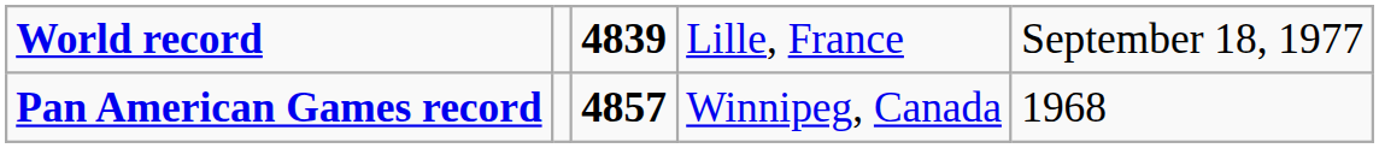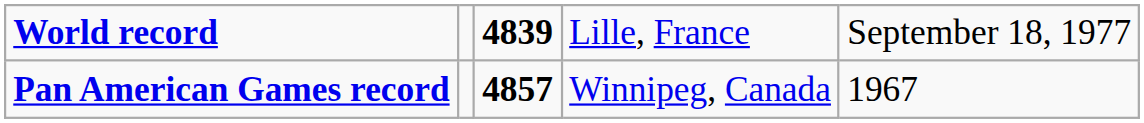 <table class="wikitable">
 <tr>
 <td><strong><a href='#'>World record</a></strong></td>
 <td></td>
 <td><strong>4839</strong></td>
 <td><a href='#'>Lille</a>, <a href='#'>France</a></td>
 <td>September 18, 1977</td>
 </tr>
 <tr>
 <td><strong><a href='#'>Pan American Games record</a></strong></td>
 <td></td>
 <td><strong>4857</strong></td>
 <td><a href='#'>Winnipeg</a>, <a href='#'>Canada</a></td>
-<td>1968</td>
+<td>1967</td>
 </tr>
 </table>
